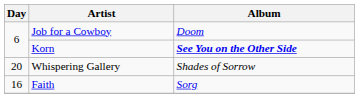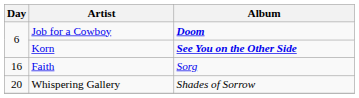 <table class="wikitable">
 <tr>
 <th style="width:20px;">Day</th>
 <th style="width:200px;">Artist</th>
 <th style="width:250px;">Album</th>
 </tr>
 <tr>
 <td style="text-align:center;" rowspan="2">6</td>
 <td><a href='#'>Job for a Cowboy</a></td>
-<td><em><a href='#'>Doom</a></em></td>
+<td><strong><em><a href='#'>Doom</a></em></strong></td>
 </tr>
 <tr>
 <td><a href='#'>Korn</a></td>
 <td><strong><em><a href='#'>See You on the Other Side</a></em></strong></td>
+</tr>
+<tr>
+<td style="text-align:center;">16</td>
+<td><a href='#'>Faith</a></td>
+<td><em><a href='#'>Sorg</a></em></td>
 </tr>
 <tr>
 <td style="text-align:center;">20</td>
 <td>Whispering Gallery</td>
 <td><em>Shades of Sorrow</em></td>
 </tr>
 <tr>
-<td style="text-align:center;">16</td>
-<td><a href='#'>Faith</a></td>
-<td><em><a href='#'>Sorg</a></em></td>
-</tr>
-<tr>
 </tr>
 </table>
